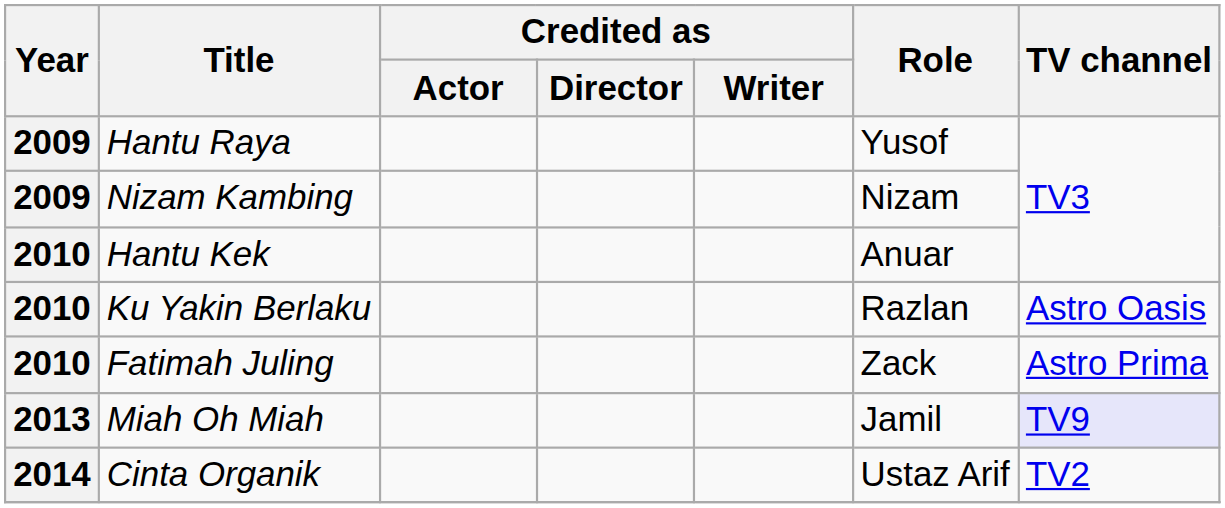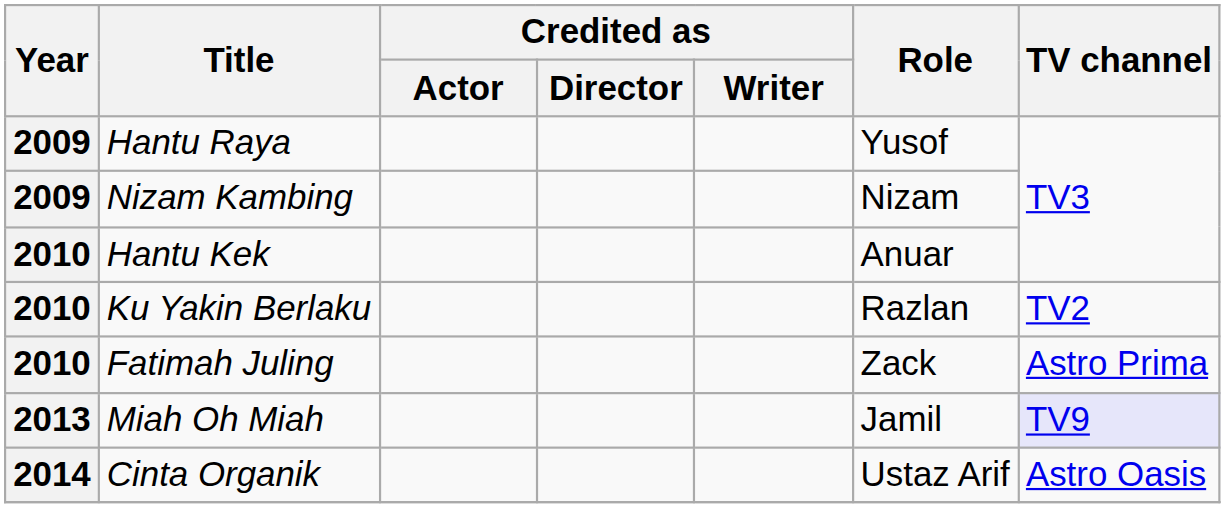 <table class="wikitable">
 <tr>
 <th rowspan="2">Year</th>
 <th rowspan="2">Title</th>
 <th colspan="3">Credited as</th>
 <th rowspan="2">Role</th>
 <th rowspan="2">TV channel</th>
 </tr>
 <tr>
 <th width="65">Actor</th>
 <th width="65">Director</th>
 <th width="65">Writer</th>
 </tr>
 <tr>
 <th>2009</th>
 <td><em>Hantu Raya</em></td>
 <td></td>
 <td></td>
 <td></td>
 <td>Yusof</td>
 <td rowspan="3"><a href='#'>TV3</a></td>
 </tr>
 <tr>
 <th>2009</th>
 <td><em>Nizam Kambing</em></td>
 <td></td>
 <td></td>
 <td></td>
 <td>Nizam</td>
 </tr>
 <tr>
 <th>2010</th>
 <td><em>Hantu Kek</em></td>
 <td></td>
 <td></td>
 <td></td>
 <td>Anuar</td>
 </tr>
 <tr>
 <th>2010</th>
 <td><em>Ku Yakin Berlaku</em></td>
 <td></td>
 <td></td>
 <td></td>
 <td>Razlan</td>
-<td><a href='#'>Astro Oasis</a></td>
+<td><a href='#'>TV2</a></td>
 </tr>
 <tr>
 <th>2010</th>
 <td><em>Fatimah Juling</em></td>
 <td></td>
 <td></td>
 <td></td>
 <td>Zack</td>
 <td><a href='#'>Astro Prima</a></td>
 </tr>
 <tr>
 <th>2013</th>
 <td><em>Miah Oh Miah</em></td>
 <td></td>
 <td></td>
 <td></td>
 <td>Jamil</td>
 <td style="background: lavender;"><a href='#'>TV9</a></td>
 </tr>
 <tr>
 <th>2014</th>
 <td><em>Cinta Organik</em></td>
 <td></td>
 <td></td>
 <td></td>
 <td>Ustaz Arif</td>
-<td><a href='#'>TV2</a></td>
+<td><a href='#'>Astro Oasis</a></td>
 </tr>
 <tr>
 </tr>
 </table>
